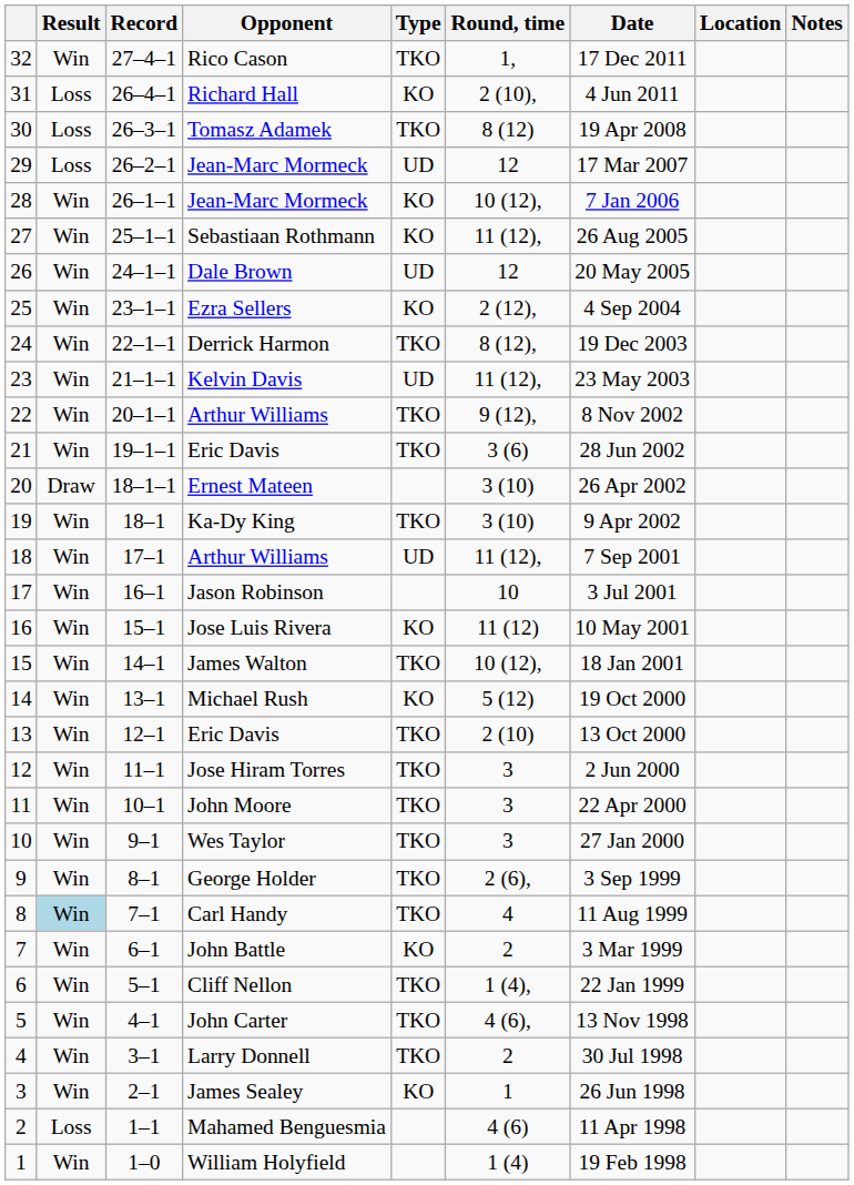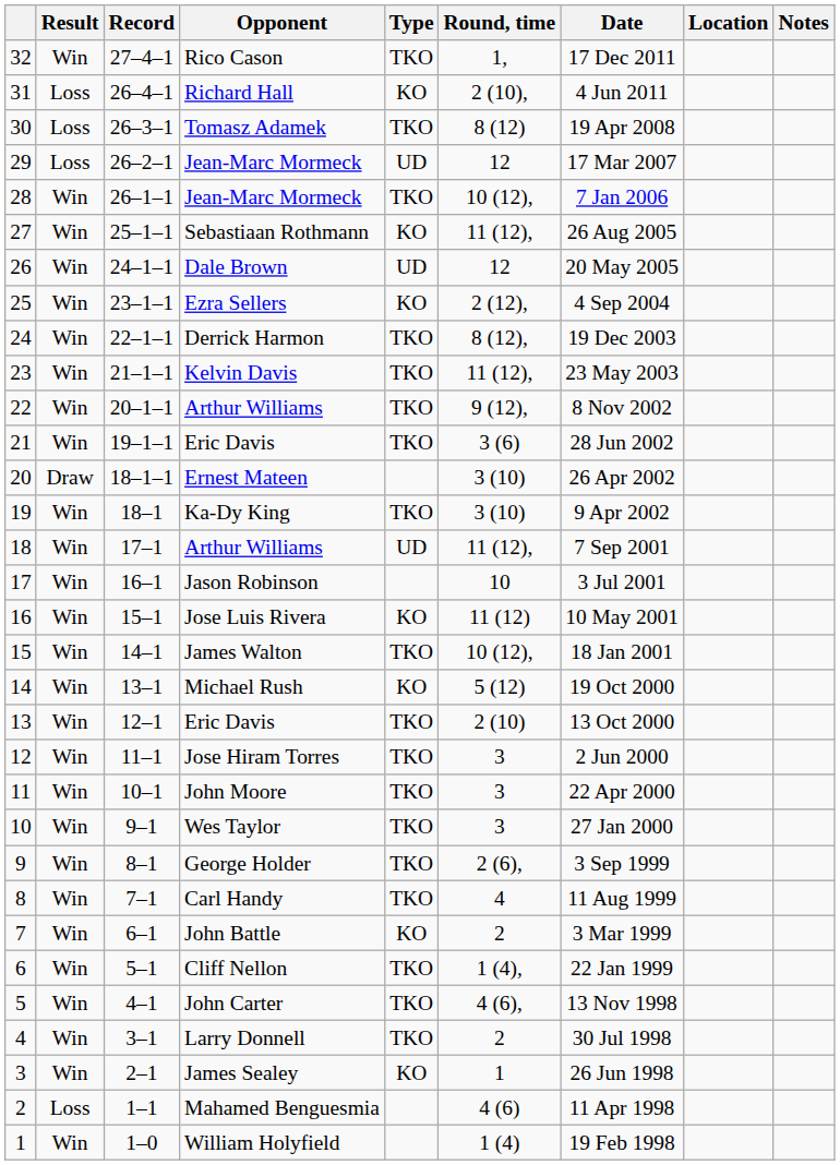 <table class="wikitable" style="text-align:center; font-size:95%">
 <tr>
 <th></th>
 <th>Result</th>
 <th>Record</th>
 <th>Opponent</th>
 <th>Type</th>
 <th>Round, time</th>
 <th>Date</th>
 <th>Location</th>
 <th>Notes</th>
 </tr>
 <tr>
 <td>32</td>
 <td>Win</td>
 <td>27–4–1</td>
 <td style="text-align:left;">Rico Cason</td>
 <td>TKO</td>
 <td>1, </td>
 <td>17 Dec 2011</td>
 <td style="text-align:left;"></td>
 <td></td>
 </tr>
 <tr>
 <td>31</td>
 <td>Loss</td>
 <td>26–4–1</td>
 <td style="text-align:left;"><a href='#'>Richard Hall</a></td>
 <td>KO</td>
 <td>2 (10), </td>
 <td>4 Jun 2011</td>
 <td style="text-align:left;"></td>
 <td></td>
 </tr>
 <tr>
 <td>30</td>
 <td>Loss</td>
 <td>26–3–1</td>
 <td style="text-align:left;"><a href='#'>Tomasz Adamek</a></td>
 <td>TKO</td>
 <td>8 (12)</td>
 <td>19 Apr 2008</td>
 <td style="text-align:left;"></td>
 <td></td>
 </tr>
 <tr>
 <td>29</td>
 <td>Loss</td>
 <td>26–2–1</td>
 <td style="text-align:left;"><a href='#'>Jean-Marc Mormeck</a></td>
 <td>UD</td>
 <td>12</td>
 <td>17 Mar 2007</td>
 <td style="text-align:left;"></td>
 <td style="text-align:left;"></td>
 </tr>
 <tr>
 <td>28</td>
 <td>Win</td>
 <td>26–1–1</td>
 <td style="text-align:left;"><a href='#'>Jean-Marc Mormeck</a></td>
-<td>KO</td>
+<td>TKO</td>
 <td>10 (12), </td>
 <td><a href='#'>7 Jan 2006</a></td>
 <td style="text-align:left;"></td>
 <td style="text-align:left;"></td>
 </tr>
 <tr>
 <td>27</td>
 <td>Win</td>
 <td>25–1–1</td>
 <td style="text-align:left;">Sebastiaan Rothmann</td>
 <td>KO</td>
 <td>11 (12), </td>
 <td>26 Aug 2005</td>
 <td style="text-align:left;"></td>
 <td style="text-align:left;"></td>
 </tr>
 <tr>
 <td>26</td>
 <td>Win</td>
 <td>24–1–1</td>
 <td style="text-align:left;"><a href='#'>Dale Brown</a></td>
 <td>UD</td>
 <td>12</td>
 <td>20 May 2005</td>
 <td style="text-align:left;"></td>
 <td style="text-align:left;"></td>
 </tr>
 <tr>
 <td>25</td>
 <td>Win</td>
 <td>23–1–1</td>
 <td style="text-align:left;"><a href='#'>Ezra Sellers</a></td>
 <td>KO</td>
 <td>2 (12), </td>
 <td>4 Sep 2004</td>
 <td style="text-align:left;"></td>
 <td></td>
 </tr>
 <tr>
 <td>24</td>
 <td>Win</td>
 <td>22–1–1</td>
 <td style="text-align:left;">Derrick Harmon</td>
 <td>TKO</td>
 <td>8 (12), </td>
 <td>19 Dec 2003</td>
 <td style="text-align:left;"></td>
 <td style="text-align:left;"></td>
 </tr>
 <tr>
 <td>23</td>
 <td>Win</td>
 <td>21–1–1</td>
 <td style="text-align:left;"><a href='#'>Kelvin Davis</a></td>
-<td>UD</td>
+<td>TKO</td>
 <td>11 (12), </td>
 <td>23 May 2003</td>
 <td style="text-align:left;"></td>
 <td style="text-align:left;"></td>
 </tr>
 <tr>
 <td>22</td>
 <td>Win</td>
 <td>20–1–1</td>
 <td style="text-align:left;"><a href='#'>Arthur Williams</a></td>
 <td>TKO</td>
 <td>9 (12), </td>
 <td>8 Nov 2002</td>
 <td style="text-align:left;"></td>
 <td style="text-align:left;"></td>
 </tr>
 <tr>
 <td>21</td>
 <td>Win</td>
 <td>19–1–1</td>
 <td style="text-align:left;">Eric Davis</td>
 <td>TKO</td>
 <td>3 (6)</td>
 <td>28 Jun 2002</td>
 <td style="text-align:left;"></td>
 <td></td>
 </tr>
 <tr>
 <td>20</td>
 <td>Draw</td>
 <td>18–1–1</td>
 <td style="text-align:left;"><a href='#'>Ernest Mateen</a></td>
 <td></td>
 <td>3 (10)</td>
 <td>26 Apr 2002</td>
 <td style="text-align:left;"></td>
 <td style="text-align:left;"></td>
 </tr>
 <tr>
 <td>19</td>
 <td>Win</td>
 <td>18–1</td>
 <td style="text-align:left;">Ka-Dy King</td>
 <td>TKO</td>
 <td>3 (10)</td>
 <td>9 Apr 2002</td>
 <td style="text-align:left;"></td>
 <td></td>
 </tr>
 <tr>
 <td>18</td>
 <td>Win</td>
 <td>17–1</td>
 <td style="text-align:left;"><a href='#'>Arthur Williams</a></td>
 <td>UD</td>
 <td>11 (12), </td>
 <td>7 Sep 2001</td>
 <td style="text-align:left;"></td>
 <td style="text-align:left;"></td>
 </tr>
 <tr>
 <td>17</td>
 <td>Win</td>
 <td>16–1</td>
 <td style="text-align:left;">Jason Robinson</td>
 <td></td>
 <td>10</td>
 <td>3 Jul 2001</td>
 <td style="text-align:left;"></td>
 <td></td>
 </tr>
 <tr>
 <td>16</td>
 <td>Win</td>
 <td>15–1</td>
 <td style="text-align:left;">Jose Luis Rivera</td>
 <td>KO</td>
 <td>11 (12)</td>
 <td>10 May 2001</td>
 <td style="text-align:left;"></td>
 <td style="text-align:left;"></td>
 </tr>
 <tr>
 <td>15</td>
 <td>Win</td>
 <td>14–1</td>
 <td style="text-align:left;">James Walton</td>
 <td>TKO</td>
 <td>10 (12), </td>
 <td>18 Jan 2001</td>
 <td style="text-align:left;"></td>
 <td style="text-align:left;"></td>
 </tr>
 <tr>
 <td>14</td>
 <td>Win</td>
 <td>13–1</td>
 <td style="text-align:left;">Michael Rush</td>
 <td>KO</td>
 <td>5 (12)</td>
 <td>19 Oct 2000</td>
 <td style="text-align:left;"></td>
 <td style="text-align:left;"></td>
 </tr>
 <tr>
 <td>13</td>
 <td>Win</td>
 <td>12–1</td>
 <td style="text-align:left;">Eric Davis</td>
 <td>TKO</td>
 <td>2 (10)</td>
 <td>13 Oct 2000</td>
 <td style="text-align:left;"></td>
 <td></td>
 </tr>
 <tr>
 <td>12</td>
 <td>Win</td>
 <td>11–1</td>
 <td style="text-align:left;">Jose Hiram Torres</td>
 <td>TKO</td>
 <td>3</td>
 <td>2 Jun 2000</td>
 <td style="text-align:left;"></td>
 <td></td>
 </tr>
 <tr>
 <td>11</td>
 <td>Win</td>
 <td>10–1</td>
 <td style="text-align:left;">John Moore</td>
 <td>TKO</td>
 <td>3</td>
 <td>22 Apr 2000</td>
 <td style="text-align:left;"></td>
 <td></td>
 </tr>
 <tr>
 <td>10</td>
 <td>Win</td>
 <td>9–1</td>
 <td style="text-align:left;">Wes Taylor</td>
 <td>TKO</td>
 <td>3</td>
 <td>27 Jan 2000</td>
 <td style="text-align:left;"></td>
 <td></td>
 </tr>
 <tr>
 <td>9</td>
 <td>Win</td>
 <td>8–1</td>
 <td style="text-align:left;">George Holder</td>
 <td>TKO</td>
 <td>2 (6), </td>
 <td>3 Sep 1999</td>
 <td style="text-align:left;"></td>
 <td></td>
 </tr>
 <tr>
 <td>8</td>
-<td style="background: lightblue;">Win</td>
+<td>Win</td>
 <td>7–1</td>
 <td style="text-align:left;">Carl Handy</td>
 <td>TKO</td>
 <td>4</td>
 <td>11 Aug 1999</td>
 <td style="text-align:left;"></td>
 <td></td>
 </tr>
 <tr>
 <td>7</td>
 <td>Win</td>
 <td>6–1</td>
 <td style="text-align:left;">John Battle</td>
 <td>KO</td>
 <td>2</td>
 <td>3 Mar 1999</td>
 <td style="text-align:left;"></td>
 <td></td>
 </tr>
 <tr>
 <td>6</td>
 <td>Win</td>
 <td>5–1</td>
 <td style="text-align:left;">Cliff Nellon</td>
 <td>TKO</td>
 <td>1 (4), </td>
 <td>22 Jan 1999</td>
 <td style="text-align:left;"></td>
 <td></td>
 </tr>
 <tr>
 <td>5</td>
 <td>Win</td>
 <td>4–1</td>
 <td style="text-align:left;">John Carter</td>
 <td>TKO</td>
 <td>4 (6), </td>
 <td>13 Nov 1998</td>
 <td style="text-align:left;"></td>
 <td></td>
 </tr>
 <tr>
 <td>4</td>
 <td>Win</td>
 <td>3–1</td>
 <td style="text-align:left;">Larry Donnell</td>
 <td>TKO</td>
 <td>2</td>
 <td>30 Jul 1998</td>
 <td style="text-align:left;"></td>
 <td></td>
 </tr>
 <tr>
 <td>3</td>
 <td>Win</td>
 <td>2–1</td>
 <td style="text-align:left;">James Sealey</td>
 <td>KO</td>
 <td>1</td>
 <td>26 Jun 1998</td>
 <td style="text-align:left;"></td>
 <td></td>
 </tr>
 <tr>
 <td>2</td>
 <td>Loss</td>
 <td>1–1</td>
 <td style="text-align:left;">Mahamed Benguesmia</td>
 <td></td>
 <td>4 (6)</td>
 <td>11 Apr 1998</td>
 <td style="text-align:left;"></td>
 <td></td>
 </tr>
 <tr>
 <td>1</td>
 <td>Win</td>
 <td>1–0</td>
 <td style="text-align:left;">William Holyfield</td>
 <td></td>
 <td>1 (4)</td>
 <td>19 Feb 1998</td>
 <td style="text-align:left;"></td>
 <td></td>
 </tr>
 </table>
